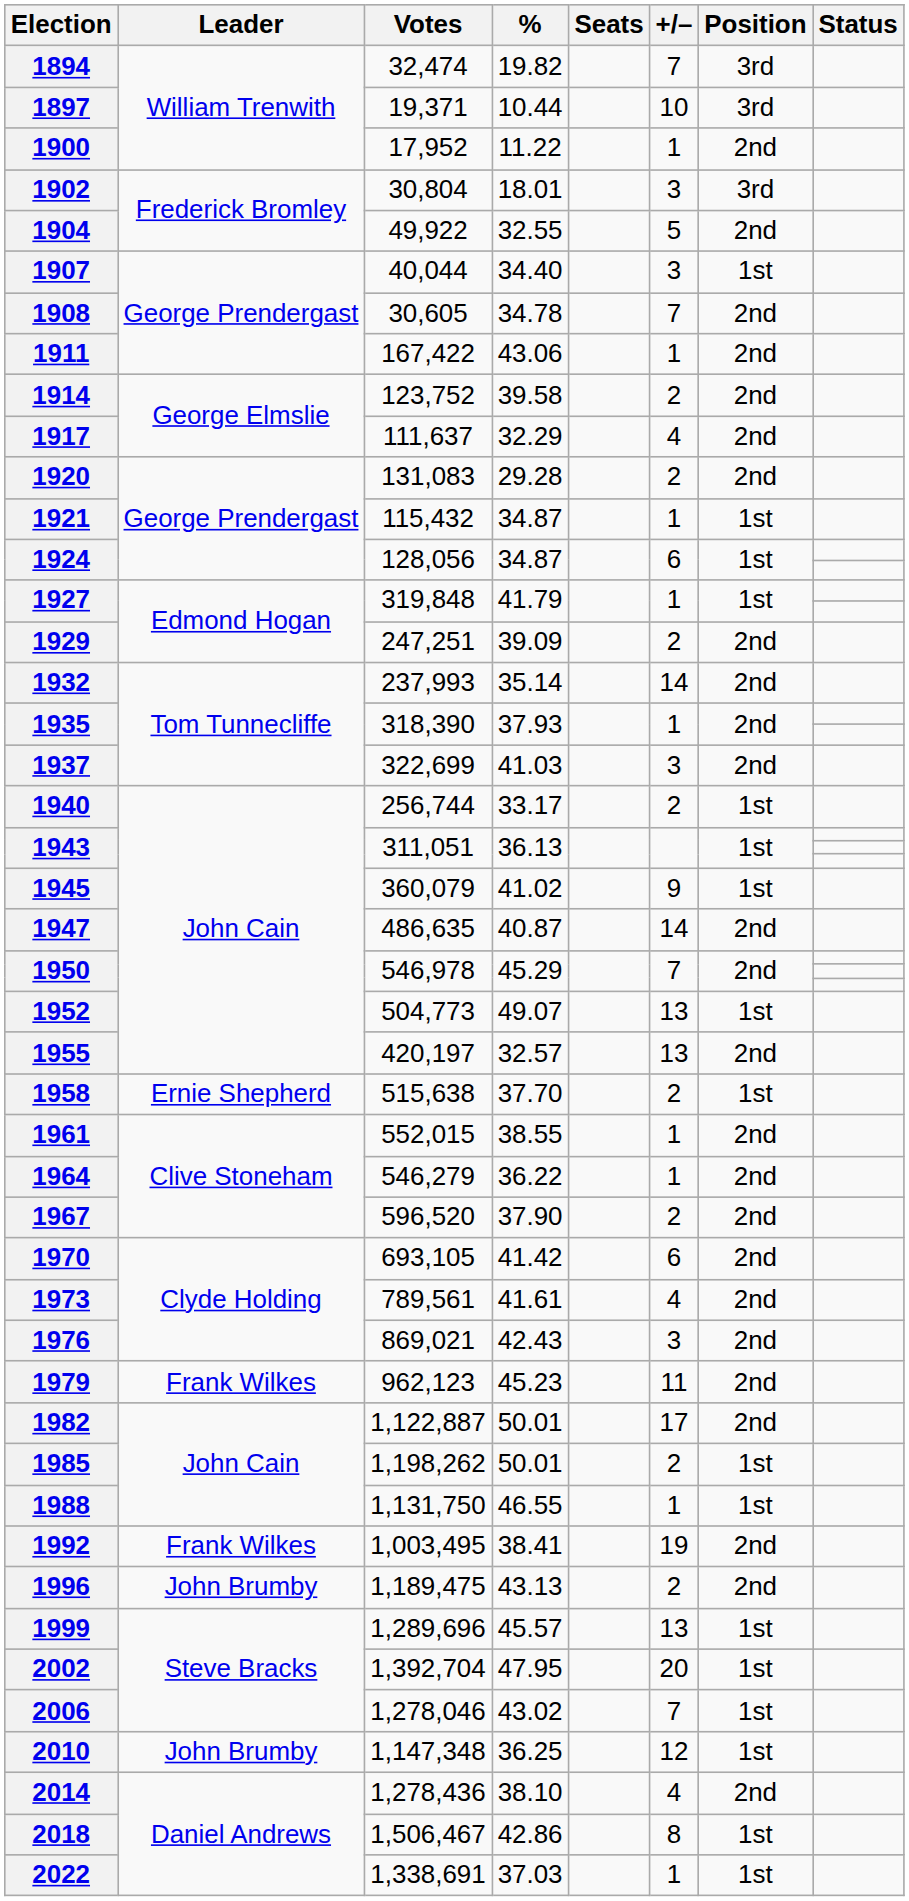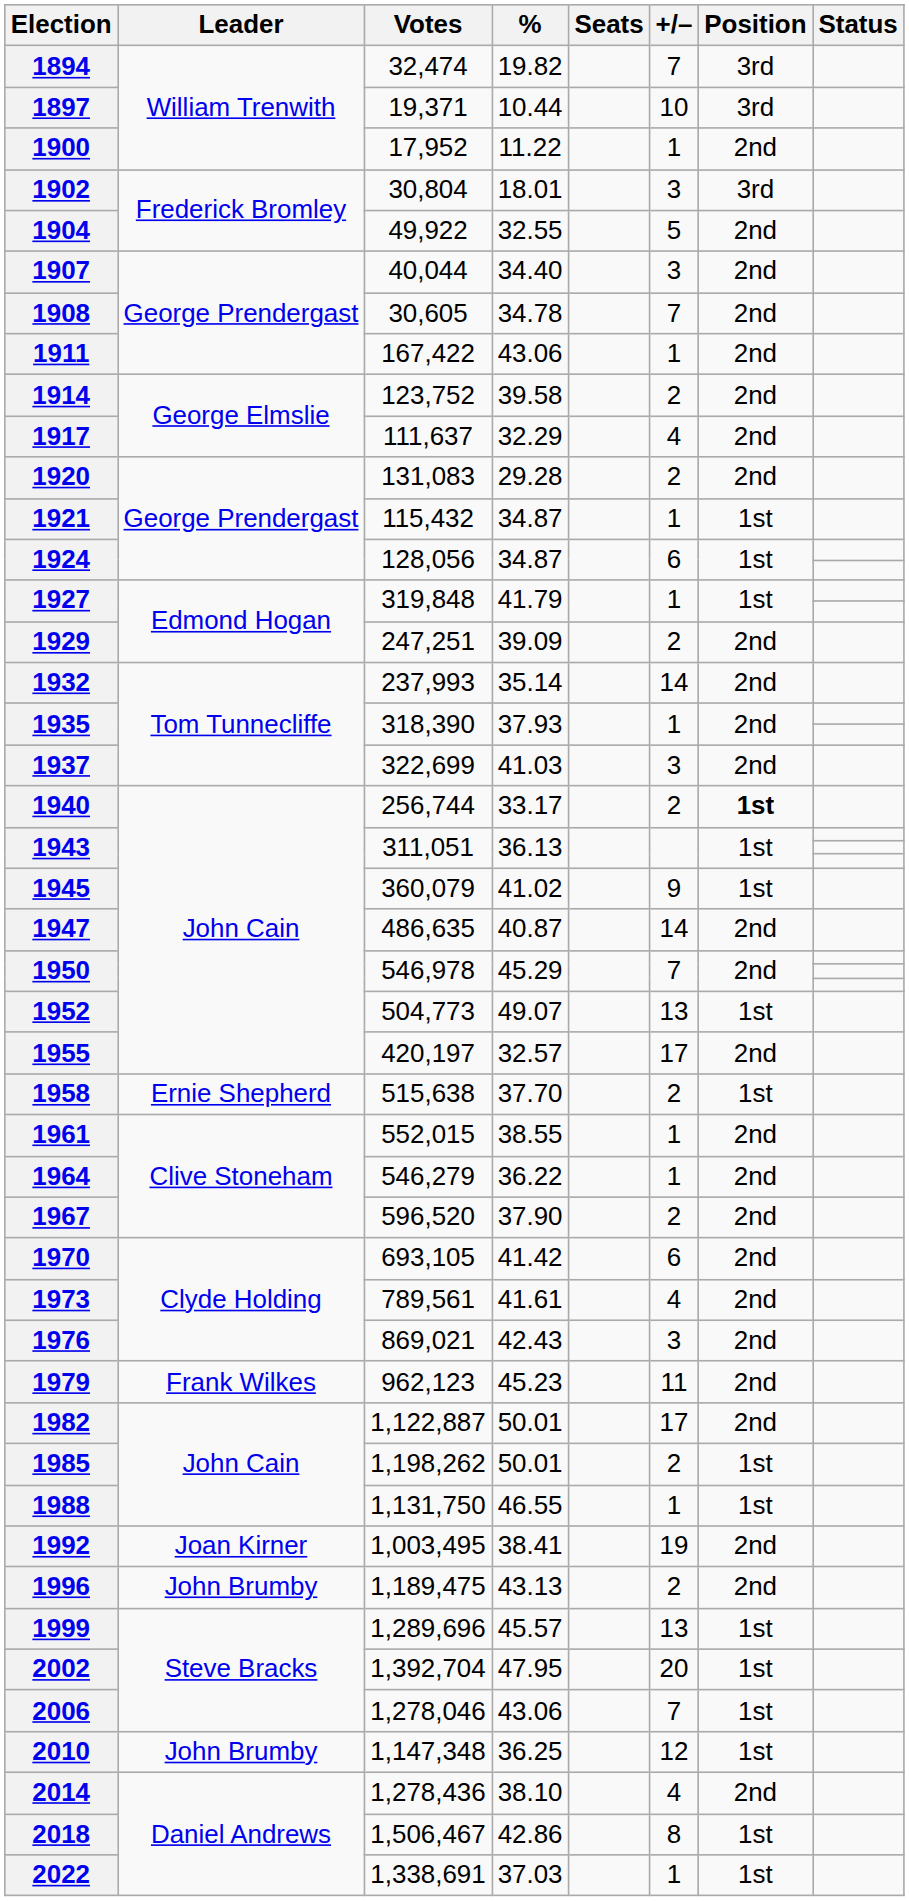 <table class=wikitable style="text-align: center;">
 <tr>
 <th>Election</th>
 <th>Leader</th>
 <th>Votes</th>
 <th>%</th>
 <th>Seats</th>
 <th>+/–</th>
 <th>Position</th>
 <th>Status</th>
 </tr>
 <tr>
 <th><a href='#'>1894</a></th>
 <td rowspan=3><a href='#'>William Trenwith</a></td>
 <td>32,474</td>
 <td>19.82</td>
 <td></td>
 <td> 7</td>
 <td> 3rd</td>
 <td></td>
 </tr>
 <tr>
 <th><a href='#'>1897</a></th>
 <td>19,371</td>
 <td>10.44</td>
 <td></td>
 <td> 10</td>
 <td> 3rd</td>
 <td></td>
 </tr>
 <tr>
 <th><a href='#'>1900</a></th>
 <td>17,952</td>
 <td>11.22</td>
 <td></td>
 <td> 1</td>
 <td> 2nd</td>
 <td></td>
 </tr>
 <tr>
 <th><a href='#'>1902</a></th>
 <td rowspan=2><a href='#'>Frederick Bromley</a></td>
 <td>30,804</td>
 <td>18.01</td>
 <td></td>
 <td> 3</td>
 <td> 3rd</td>
 <td></td>
 </tr>
 <tr>
 <th><a href='#'>1904</a></th>
 <td>49,922</td>
 <td>32.55</td>
 <td></td>
 <td> 5</td>
 <td> 2nd</td>
 <td></td>
 </tr>
 <tr>
 <th><a href='#'>1907</a></th>
 <td rowspan=3><a href='#'>George Prendergast</a></td>
 <td>40,044</td>
 <td>34.40</td>
 <td></td>
 <td> 3</td>
-<td> 1st</td>
+<td> 2nd</td>
 <td></td>
 </tr>
 <tr>
 <th><a href='#'>1908</a></th>
 <td>30,605</td>
 <td>34.78</td>
 <td></td>
 <td> 7</td>
 <td> 2nd</td>
 <td></td>
 </tr>
 <tr>
 <th><a href='#'>1911</a></th>
 <td>167,422</td>
 <td>43.06</td>
 <td></td>
 <td> 1</td>
 <td> 2nd</td>
 <td></td>
 </tr>
 <tr>
 <th><a href='#'>1914</a></th>
 <td rowspan=2><a href='#'>George Elmslie</a></td>
 <td>123,752</td>
 <td>39.58</td>
 <td></td>
 <td> 2</td>
 <td> 2nd</td>
 <td></td>
 </tr>
 <tr>
 <th><a href='#'>1917</a></th>
 <td>111,637</td>
 <td>32.29</td>
 <td></td>
 <td> 4</td>
 <td> 2nd</td>
 <td></td>
 </tr>
 <tr>
 <th><a href='#'>1920</a></th>
 <td rowspan=4><a href='#'>George Prendergast</a></td>
 <td>131,083</td>
 <td>29.28</td>
 <td></td>
 <td> 2</td>
 <td> 2nd</td>
 <td></td>
 </tr>
 <tr>
 <th><a href='#'>1921</a></th>
 <td>115,432</td>
 <td>34.87</td>
 <td></td>
 <td> 1</td>
 <td> 1st</td>
 <td></td>
 </tr>
 <tr>
 <th rowspan=2><a href='#'>1924</a></th>
 <td rowspan=2>128,056</td>
 <td rowspan=2>34.87</td>
 <td rowspan=2></td>
 <td rowspan=2> 6</td>
 <td rowspan=2> 1st</td>
 <td></td>
 </tr>
 <tr>
 <td></td>
 </tr>
 <tr>
 <th rowspan=2><a href='#'>1927</a></th>
 <td rowspan=3><a href='#'>Edmond Hogan</a></td>
 <td rowspan=2>319,848</td>
 <td rowspan=2>41.79</td>
 <td rowspan=2></td>
 <td rowspan=2> 1</td>
 <td rowspan=2> 1st</td>
 <td></td>
 </tr>
 <tr>
 <td></td>
 </tr>
 <tr>
 <th><a href='#'>1929</a></th>
 <td>247,251</td>
 <td>39.09</td>
 <td></td>
 <td> 2</td>
 <td> 2nd</td>
 <td></td>
 </tr>
 <tr>
 <th><a href='#'>1932</a></th>
 <td rowspan=4><a href='#'>Tom Tunnecliffe</a></td>
 <td>237,993</td>
 <td>35.14</td>
 <td></td>
 <td> 14</td>
 <td> 2nd</td>
 <td></td>
 </tr>
 <tr>
 <th rowspan=2><a href='#'>1935</a></th>
 <td rowspan=2>318,390</td>
 <td rowspan=2>37.93</td>
 <td rowspan=2></td>
 <td rowspan=2> 1</td>
 <td rowspan=2> 2nd</td>
 <td></td>
 </tr>
 <tr>
 <td></td>
 </tr>
 <tr>
 <th><a href='#'>1937</a></th>
 <td>322,699</td>
 <td>41.03</td>
 <td></td>
 <td> 3</td>
 <td> 2nd</td>
 <td></td>
 </tr>
 <tr>
 <th><a href='#'>1940</a></th>
 <td rowspan=11><a href='#'>John Cain</a></td>
 <td>256,744</td>
 <td>33.17</td>
 <td></td>
 <td> 2</td>
-<td> 1st</td>
+<td><strong> 1st</strong></td>
 <td></td>
 </tr>
 <tr>
 <th rowspan=3><a href='#'>1943</a></th>
 <td rowspan=3>311,051</td>
 <td rowspan=3>36.13</td>
 <td rowspan=3></td>
 <td rowspan=3></td>
 <td rowspan=3> 1st</td>
 <td></td>
 </tr>
 <tr>
 <td></td>
 </tr>
 <tr>
 <td></td>
 </tr>
 <tr>
 <th><a href='#'>1945</a></th>
 <td>360,079</td>
 <td>41.02</td>
 <td></td>
 <td> 9</td>
 <td> 1st</td>
 <td></td>
 </tr>
 <tr>
 <th><a href='#'>1947</a></th>
 <td>486,635</td>
 <td>40.87</td>
 <td></td>
 <td> 14</td>
 <td> 2nd</td>
 <td></td>
 </tr>
 <tr>
 <th rowspan=3><a href='#'>1950</a></th>
 <td rowspan=3>546,978</td>
 <td rowspan=3>45.29</td>
 <td rowspan=3></td>
 <td rowspan=3> 7</td>
 <td rowspan=3> 2nd</td>
 <td></td>
 </tr>
 <tr>
 <td></td>
 </tr>
 <tr>
 <td></td>
 </tr>
 <tr>
 <th><a href='#'>1952</a></th>
 <td>504,773</td>
 <td>49.07</td>
 <td></td>
 <td> 13</td>
 <td> 1st</td>
 <td></td>
 </tr>
 <tr>
 <th><a href='#'>1955</a></th>
 <td>420,197</td>
 <td>32.57</td>
 <td></td>
-<td> 13</td>
+<td> 17</td>
 <td> 2nd</td>
 <td></td>
 </tr>
 <tr>
 <th><a href='#'>1958</a></th>
 <td><a href='#'>Ernie Shepherd</a></td>
 <td>515,638</td>
 <td>37.70</td>
 <td></td>
 <td> 2</td>
 <td> 1st</td>
 <td></td>
 </tr>
 <tr>
 <th><a href='#'>1961</a></th>
 <td rowspan=3><a href='#'>Clive Stoneham</a></td>
 <td>552,015</td>
 <td>38.55</td>
 <td></td>
 <td> 1</td>
 <td> 2nd</td>
 <td></td>
 </tr>
 <tr>
 <th><a href='#'>1964</a></th>
 <td>546,279</td>
 <td>36.22</td>
 <td></td>
 <td> 1</td>
 <td> 2nd</td>
 <td></td>
 </tr>
 <tr>
 <th><a href='#'>1967</a></th>
 <td>596,520</td>
 <td>37.90</td>
 <td></td>
 <td> 2</td>
 <td> 2nd</td>
 <td></td>
 </tr>
 <tr>
 <th><a href='#'>1970</a></th>
 <td rowspan=3><a href='#'>Clyde Holding</a></td>
 <td>693,105</td>
 <td>41.42</td>
 <td></td>
 <td> 6</td>
 <td> 2nd</td>
 <td></td>
 </tr>
 <tr>
 <th><a href='#'>1973</a></th>
 <td>789,561</td>
 <td>41.61</td>
 <td></td>
 <td> 4</td>
 <td> 2nd</td>
 <td></td>
 </tr>
 <tr>
 <th><a href='#'>1976</a></th>
 <td>869,021</td>
 <td>42.43</td>
 <td></td>
 <td> 3</td>
 <td> 2nd</td>
 <td></td>
 </tr>
 <tr>
 <th><a href='#'>1979</a></th>
 <td><a href='#'>Frank Wilkes</a></td>
 <td>962,123</td>
 <td>45.23</td>
 <td></td>
 <td> 11</td>
 <td> 2nd</td>
 <td></td>
 </tr>
 <tr>
 <th><a href='#'>1982</a></th>
 <td rowspan=3><a href='#'>John Cain</a></td>
 <td>1,122,887</td>
 <td>50.01</td>
 <td></td>
 <td> 17</td>
 <td> 2nd</td>
 <td></td>
 </tr>
 <tr>
 <th><a href='#'>1985</a></th>
 <td>1,198,262</td>
 <td>50.01</td>
 <td></td>
 <td> 2</td>
 <td> 1st</td>
 <td></td>
 </tr>
 <tr>
 <th><a href='#'>1988</a></th>
 <td>1,131,750</td>
 <td>46.55</td>
 <td></td>
 <td> 1</td>
 <td> 1st</td>
 <td></td>
 </tr>
 <tr>
 <th><a href='#'>1992</a></th>
-<td><a href='#'>Frank Wilkes</a></td>
+<td><a href='#'>Joan Kirner</a></td>
 <td>1,003,495</td>
 <td>38.41</td>
 <td></td>
 <td> 19</td>
 <td> 2nd</td>
 <td></td>
 </tr>
 <tr>
 <th><a href='#'>1996</a></th>
 <td><a href='#'>John Brumby</a></td>
 <td>1,189,475</td>
 <td>43.13</td>
 <td></td>
 <td> 2</td>
 <td> 2nd</td>
 <td></td>
 </tr>
 <tr>
 <th><a href='#'>1999</a></th>
 <td rowspan=3><a href='#'>Steve Bracks</a></td>
 <td>1,289,696</td>
 <td>45.57</td>
 <td></td>
 <td> 13</td>
 <td> 1st</td>
 <td></td>
 </tr>
 <tr>
 <th><a href='#'>2002</a></th>
 <td>1,392,704</td>
 <td>47.95</td>
 <td></td>
 <td> 20</td>
 <td> 1st</td>
 <td></td>
 </tr>
 <tr>
 <th><a href='#'>2006</a></th>
 <td>1,278,046</td>
-<td>43.02</td>
+<td>43.06</td>
 <td></td>
 <td> 7</td>
 <td> 1st</td>
 <td></td>
 </tr>
 <tr>
 <th><a href='#'>2010</a></th>
 <td><a href='#'>John Brumby</a></td>
 <td>1,147,348</td>
 <td>36.25</td>
 <td></td>
 <td> 12</td>
 <td> 1st</td>
 <td></td>
 </tr>
 <tr>
 <th><a href='#'>2014</a></th>
 <td rowspan=3><a href='#'>Daniel Andrews</a></td>
 <td>1,278,436</td>
 <td>38.10</td>
 <td></td>
 <td> 4</td>
 <td> 2nd</td>
 <td></td>
 </tr>
 <tr>
 <th><a href='#'>2018</a></th>
 <td>1,506,467</td>
 <td>42.86</td>
 <td></td>
 <td> 8</td>
 <td> 1st</td>
 <td></td>
 </tr>
 <tr>
 <th><a href='#'>2022</a></th>
 <td>1,338,691</td>
 <td>37.03</td>
 <td></td>
 <td> 1</td>
 <td> 1st</td>
 <td></td>
 </tr>
 </table>
